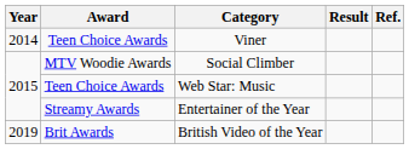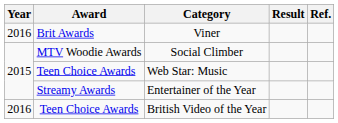 <table class="wikitable">
 <tr>
 <th>Year</th>
 <th>Award</th>
 <th>Category</th>
 <th>Result</th>
 <th>Ref.</th>
 </tr>
 <tr>
-<td>2014</td>
-<td style="text-align:center;"><a href='#'>Teen Choice Awards</a></td>
+<td>2016</td>
+<td><a href='#'>Brit Awards</a></td>
 <td style="text-align:center;">Viner</td>
 <td></td>
 <td></td>
 </tr>
 <tr>
 <td rowspan="3">2015</td>
 <td style="text-align:center;"><a href='#'>MTV</a> Woodie Awards</td>
 <td style="text-align:center;">Social Climber</td>
 <td></td>
 <td></td>
 </tr>
 <tr>
 <td><a href='#'>Teen Choice Awards</a></td>
 <td>Web Star: Music</td>
 <td></td>
 <td></td>
 </tr>
 <tr>
 <td><a href='#'>Streamy Awards</a></td>
 <td>Entertainer of the Year</td>
 <td></td>
 <td></td>
 </tr>
 <tr>
-<td>2019</td>
-<td><a href='#'>Brit Awards</a></td>
+<td>2016</td>
+<td style="text-align:center;"><a href='#'>Teen Choice Awards</a></td>
 <td>British Video of the Year</td>
 <td></td>
 <td></td>
 </tr>
 </table>
